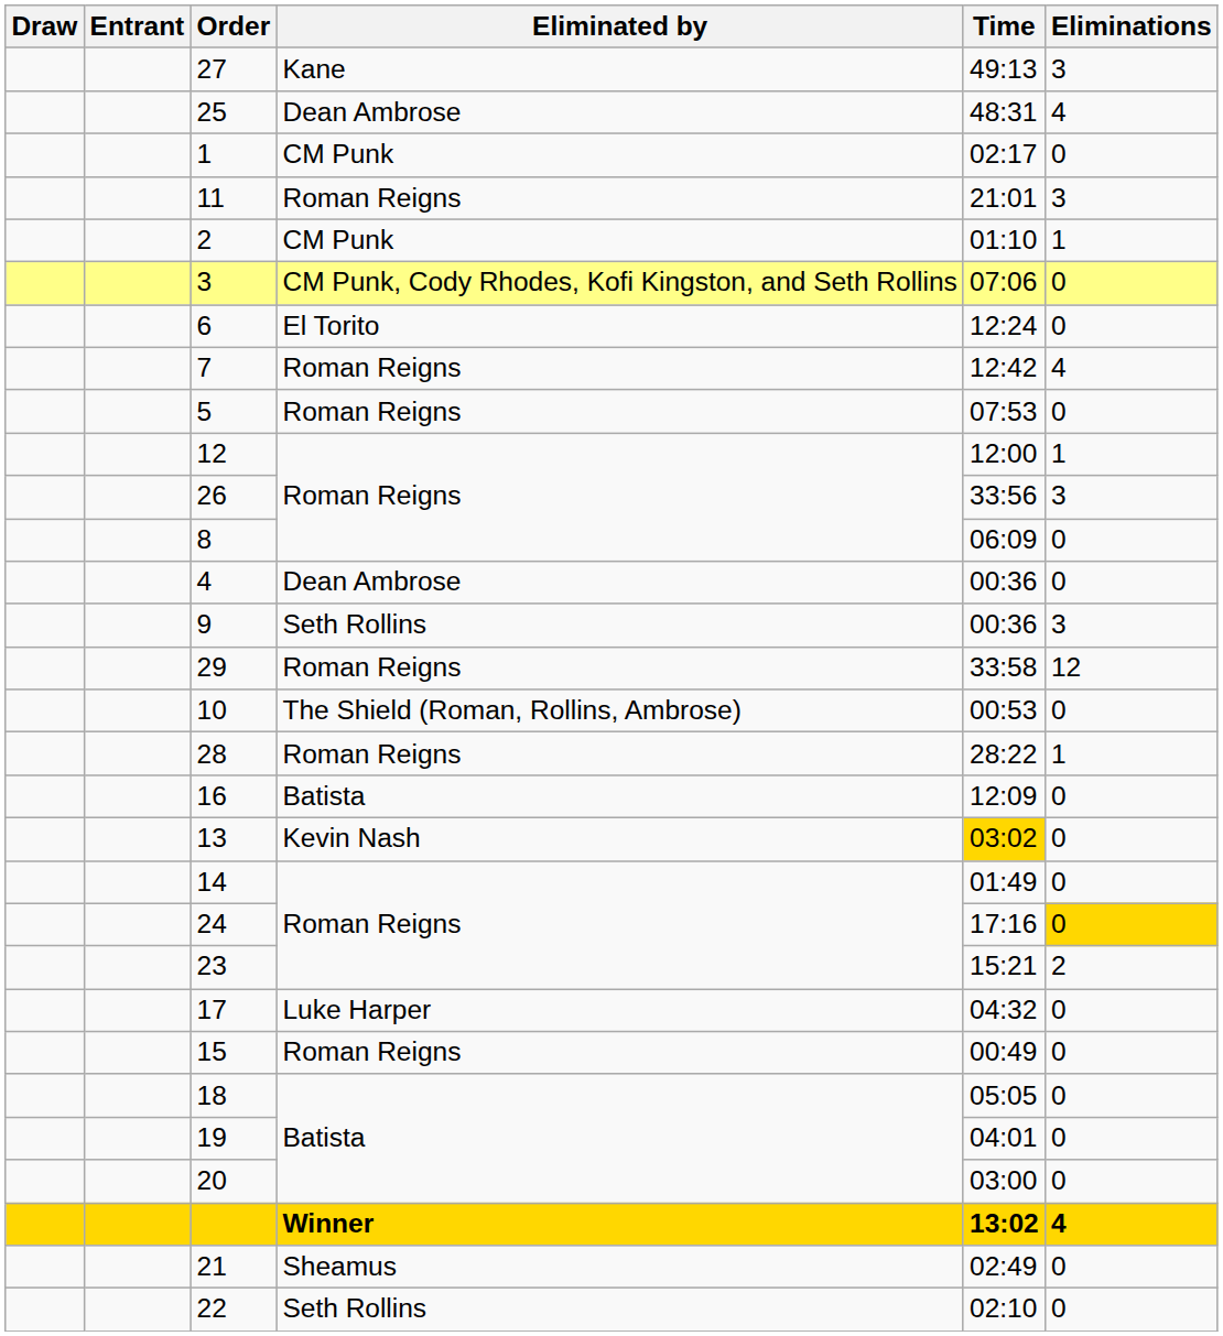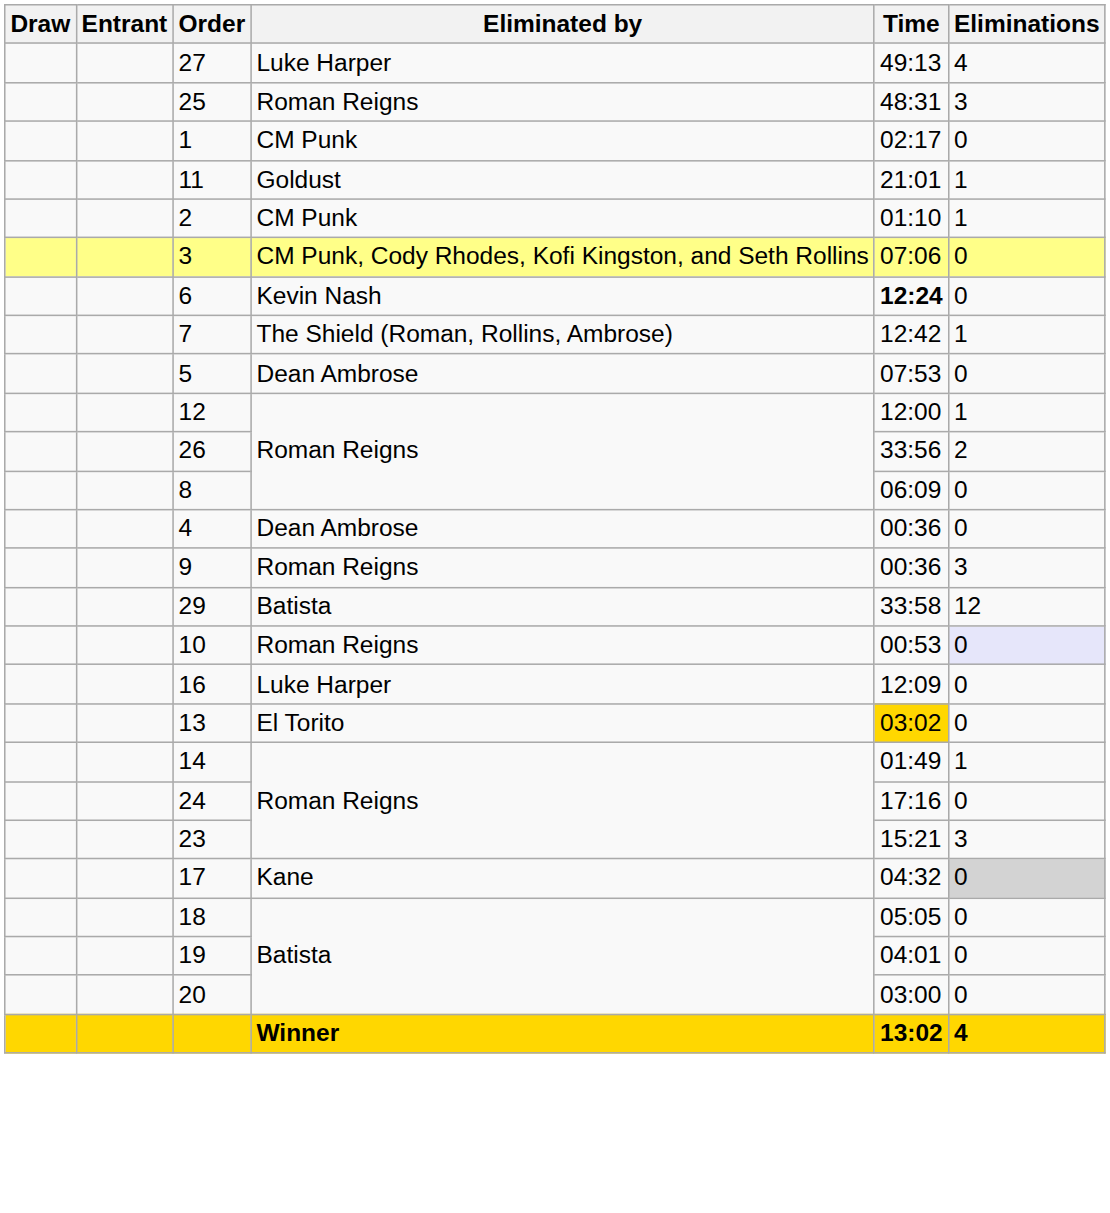 <table class="wikitable sortable">
 <tr>
 <th>Draw</th>
 <th>Entrant</th>
 <th>Order</th>
 <th>Eliminated by</th>
 <th>Time</th>
 <th>Eliminations</th>
 </tr>
 <tr>
 <td></td>
 <td></td>
 <td>27</td>
-<td>Kane</td>
+<td>Luke Harper</td>
 <td>49:13</td>
-<td>3</td>
+<td>4</td>
 </tr>
 <tr>
 <td></td>
 <td></td>
 <td>25</td>
-<td>Dean Ambrose</td>
+<td>Roman Reigns</td>
 <td>48:31</td>
-<td>4</td>
+<td>3</td>
 </tr>
 <tr>
 <td></td>
 <td></td>
 <td>1</td>
 <td>CM Punk</td>
 <td>02:17</td>
 <td>0</td>
 </tr>
 <tr>
 <td></td>
 <td></td>
 <td>11</td>
-<td>Roman Reigns</td>
+<td>Goldust</td>
 <td>21:01</td>
-<td>3</td>
+<td>1</td>
 </tr>
 <tr>
 <td></td>
 <td></td>
 <td>2</td>
 <td>CM Punk</td>
 <td>01:10</td>
 <td>1</td>
 </tr>
 <tr style="background: #FF8;">
 <td></td>
 <td></td>
 <td>3</td>
 <td>CM Punk, Cody Rhodes, Kofi Kingston, and Seth Rollins</td>
 <td>07:06</td>
 <td>0</td>
 </tr>
 <tr>
 <td></td>
 <td></td>
 <td 6>6</td>
-<td>El Torito</td>
-<td>12:24</td>
+<td>Kevin Nash</td>
+<td><strong>12:24</strong></td>
 <td>0</td>
 </tr>
 <tr>
 <td></td>
 <td></td>
 <td>7</td>
-<td>Roman Reigns</td>
+<td>The Shield (Roman, Rollins, Ambrose)</td>
 <td>12:42</td>
-<td>4</td>
+<td>1</td>
 </tr>
 <tr>
 <td></td>
 <td></td>
 <td>5</td>
-<td>Roman Reigns</td>
+<td>Dean Ambrose</td>
 <td>07:53</td>
 <td>0</td>
 </tr>
 <tr>
 <td></td>
 <td></td>
 <td>12</td>
 <td rowspan="3">Roman Reigns</td>
 <td>12:00</td>
 <td>1</td>
 </tr>
 <tr>
 <td></td>
 <td></td>
 <td>26</td>
 <td>33:56</td>
-<td>3</td>
+<td>2</td>
 </tr>
 <tr>
 <td></td>
 <td></td>
 <td>8</td>
 <td>06:09</td>
 <td>0</td>
 </tr>
 <tr>
 <td></td>
 <td></td>
 <td>4</td>
 <td>Dean Ambrose</td>
 <td>00:36</td>
 <td>0</td>
 </tr>
 <tr>
 <td></td>
 <td></td>
 <td>9</td>
-<td>Seth Rollins</td>
+<td>Roman Reigns</td>
 <td>00:36</td>
 <td>3</td>
 </tr>
 <tr>
 <td></td>
 <td></td>
 <td>29</td>
-<td>Roman Reigns</td>
+<td>Batista</td>
 <td>33:58</td>
 <td>12</td>
 </tr>
 <tr>
 <td></td>
 <td></td>
 <td>10</td>
-<td>The Shield (Roman, Rollins, Ambrose)</td>
+<td>Roman Reigns</td>
 <td>00:53</td>
-<td>0</td>
-</tr>
-<tr>
-<td></td>
-<td></td>
-<td>28</td>
-<td>Roman Reigns</td>
-<td>28:22</td>
-<td>1</td>
+<td style="background: lavender;">0</td>
 </tr>
 <tr>
 <td></td>
 <td></td>
 <td>16</td>
-<td>Batista</td>
+<td>Luke Harper</td>
 <td>12:09</td>
 <td>0</td>
 </tr>
 <tr>
 <td></td>
 <td></td>
 <td>13</td>
-<td>Kevin Nash</td>
+<td>El Torito</td>
 <td style="background: gold;">03:02</td>
 <td>0</td>
 </tr>
 <tr>
 <td></td>
 <td></td>
 <td>14</td>
 <td rowspan="3">Roman Reigns</td>
 <td>01:49</td>
-<td>0</td>
+<td>1</td>
 </tr>
 <tr>
 <td></td>
 <td></td>
 <td>24</td>
 <td>17:16</td>
-<td style="background: gold;">0</td>
+<td>0</td>
 </tr>
 <tr>
 <td></td>
 <td></td>
 <td>23</td>
 <td>15:21</td>
-<td>2</td>
+<td>3</td>
 </tr>
 <tr>
 <td></td>
 <td></td>
 <td>17</td>
-<td>Luke Harper</td>
+<td>Kane</td>
 <td>04:32</td>
-<td>0</td>
-</tr>
-<tr>
-<td></td>
-<td></td>
-<td>15</td>
-<td>Roman Reigns</td>
-<td>00:49</td>
-<td>0</td>
+<td style="background: lightgrey;">0</td>
 </tr>
 <tr>
 <td></td>
 <td></td>
 <td>18</td>
 <td rowspan="3">Batista</td>
 <td>05:05</td>
 <td>0</td>
 </tr>
 <tr>
 <td></td>
 <td></td>
 <td>19</td>
 <td>04:01</td>
 <td>0</td>
 </tr>
 <tr>
 <td></td>
 <td></td>
 <td>20</td>
 <td>03:00</td>
 <td>0</td>
 </tr>
 <tr style="background:gold">
 <td></td>
 <td><strong></strong></td>
 <td></td>
 <td><strong>Winner</strong></td>
 <td><strong>13:02</strong></td>
 <td><strong>4</strong></td>
 </tr>
-<tr>
-<td></td>
-<td></td>
-<td>21</td>
-<td>Sheamus</td>
-<td>02:49</td>
-<td>0</td>
-</tr>
-<tr>
-<td></td>
-<td></td>
-<td>22</td>
-<td>Seth Rollins</td>
-<td>02:10</td>
-<td>0</td>
-</tr>
 </table>
